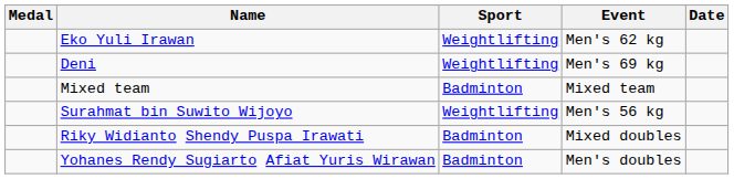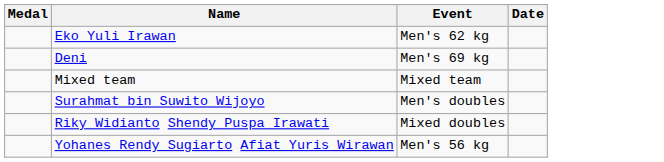 <table class="wikitable sortable" style="font-size: 95%;">
 <tr>
 <th>Medal</th>
 <th>Name</th>
-<th>Sport</th>
 <th>Event</th>
 <th>Date</th>
 </tr>
 <tr>
 <td></td>
 <td><a href='#'>Eko Yuli Irawan</a></td>
-<td><a href='#'>Weightlifting</a></td>
 <td>Men's 62 kg</td>
 <td></td>
 </tr>
 <tr>
 <td></td>
 <td><a href='#'>Deni</a></td>
-<td><a href='#'>Weightlifting</a></td>
 <td>Men's 69 kg</td>
 <td></td>
 </tr>
 <tr>
 <td></td>
 <td>Mixed team</td>
-<td><a href='#'>Badminton</a></td>
 <td>Mixed team</td>
 <td></td>
 </tr>
 <tr>
 <td></td>
 <td><a href='#'>Surahmat bin Suwito Wijoyo</a></td>
-<td><a href='#'>Weightlifting</a></td>
-<td>Men's 56 kg</td>
+<td>Men's doubles</td>
 <td></td>
 </tr>
 <tr>
 <td></td>
 <td><a href='#'>Riky Widianto</a>  <a href='#'>Shendy Puspa Irawati</a></td>
-<td><a href='#'>Badminton</a></td>
 <td>Mixed doubles</td>
 <td></td>
 </tr>
 <tr>
 <td></td>
 <td><a href='#'>Yohanes Rendy Sugiarto</a>  <a href='#'>Afiat Yuris Wirawan</a></td>
-<td><a href='#'>Badminton</a></td>
-<td>Men's doubles</td>
+<td>Men's 56 kg</td>
 <td></td>
 </tr>
 </table>
